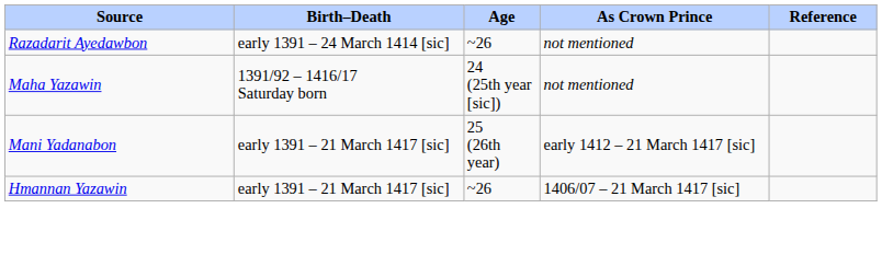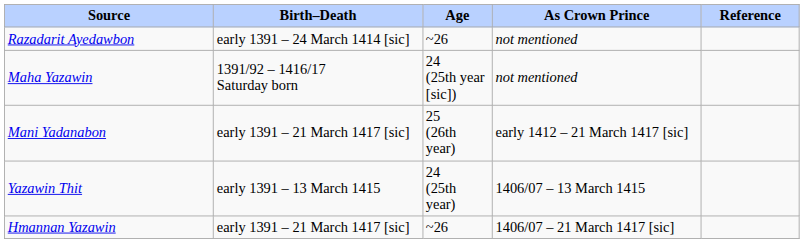 <table width=100% class="wikitable">
 <tr>
 <th style="background-color:#B9D1FF" width=15%>Source</th>
 <th style="background-color:#B9D1FF" width=15%>Birth–Death</th>
 <th style="background-color:#B9D1FF" width=5%>Age</th>
 <th style="background-color:#B9D1FF" width=15%>As Crown Prince</th>
 <th style="background-color:#B9D1FF" width=5%>Reference</th>
 </tr>
 <tr>
 <td><em><a href='#'>Razadarit Ayedawbon</a></em></td>
 <td> early 1391 – 24 March 1414 [sic]</td>
 <td>~26</td>
 <td><em>not mentioned</em></td>
 <td></td>
 </tr>
 <tr>
 <td><em><a href='#'>Maha Yazawin</a></em></td>
 <td>1391/92 – 1416/17 <br> Saturday born</td>
 <td>24 <br> (25th year [sic])</td>
 <td><em>not mentioned</em></td>
 <td></td>
 </tr>
 <tr>
 <td><em><a href='#'>Mani Yadanabon</a></em></td>
 <td> early 1391 – 21 March 1417 [sic]</td>
 <td>25 <br> (26th year)</td>
 <td>early 1412 – 21 March 1417 [sic]</td>
 <td></td>
 </tr>
 <tr>
+<td><em><a href='#'>Yazawin Thit</a></em></td>
+<td> early 1391 – 13 March 1415</td>
+<td>24 <br> (25th year)</td>
+<td>1406/07 – 13 March 1415</td>
+<td></td>
+</tr>
+<tr>
 <td><em><a href='#'>Hmannan Yazawin</a></em></td>
 <td> early 1391 – 21 March 1417 [sic]</td>
 <td>~26</td>
 <td>1406/07 – 21 March 1417 [sic]</td>
 <td></td>
 </tr>
 </table>
